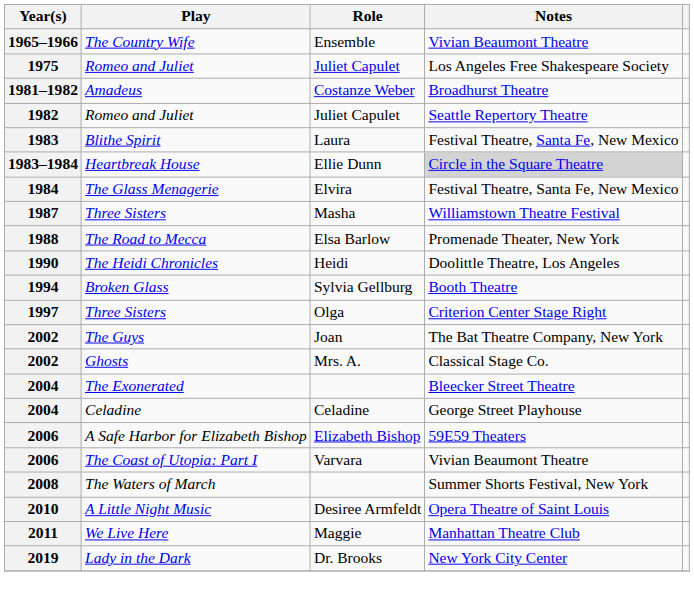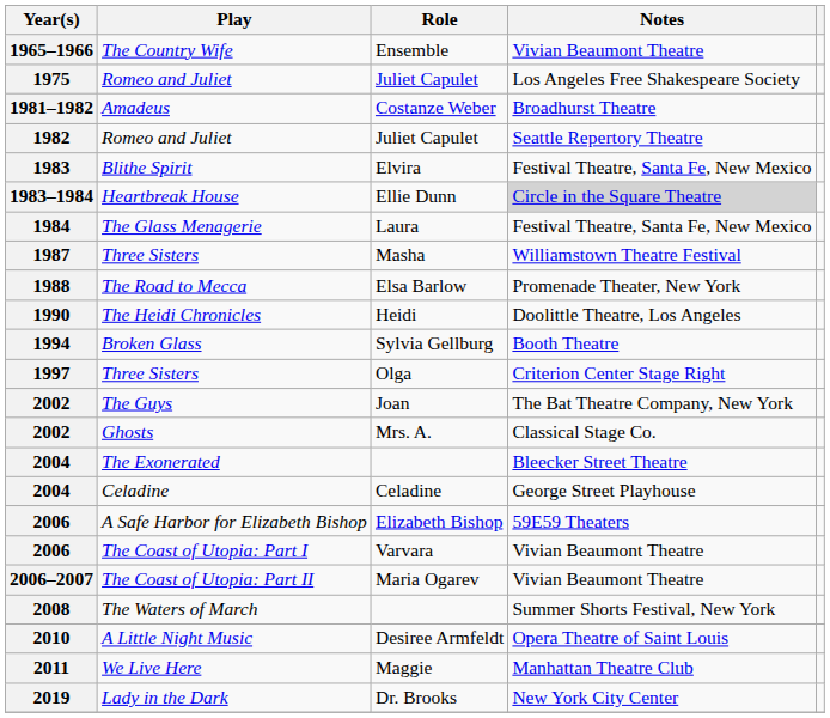 <table class="wikitable plainrowheaders sortable" style="margin-right: 0;">
 <tr>
 <th scope="col">Year(s)</th>
 <th scope="col">Play</th>
 <th scope="col">Role</th>
 <th scope="col">Notes</th>
 <th scope="col" class="unsortable"></th>
 </tr>
 <tr>
 <th scope="row">1965–1966</th>
 <td><em><a href='#'>The Country Wife</a></em></td>
 <td>Ensemble</td>
 <td><a href='#'>Vivian Beaumont Theatre</a></td>
 <td align=center></td>
 </tr>
 <tr>
 <th scope="row">1975</th>
 <td><em><a href='#'>Romeo and Juliet</a></em></td>
 <td><a href='#'>Juliet Capulet</a></td>
 <td>Los Angeles Free Shakespeare Society</td>
 <td align=center></td>
 </tr>
 <tr>
 <th scope="row">1981–1982</th>
 <td><em><a href='#'>Amadeus</a></em></td>
 <td><a href='#'>Costanze Weber</a></td>
 <td><a href='#'>Broadhurst Theatre</a></td>
 <td align=center></td>
 </tr>
 <tr>
 <th scope="row">1982</th>
 <td><em>Romeo and Juliet</em></td>
 <td>Juliet Capulet</td>
 <td><a href='#'>Seattle Repertory Theatre</a></td>
 <td align=center></td>
 </tr>
 <tr>
 <th scope="row">1983</th>
 <td><em><a href='#'>Blithe Spirit</a></em></td>
-<td>Laura</td>
+<td>Elvira</td>
 <td>Festival Theatre, <a href='#'>Santa Fe</a>, New Mexico</td>
 <td align=center></td>
 </tr>
 <tr>
 <th scope="row">1983–1984</th>
 <td><em><a href='#'>Heartbreak House</a></em></td>
 <td>Ellie Dunn</td>
 <td style="background: lightgrey;"><a href='#'>Circle in the Square Theatre</a></td>
 <td align=center></td>
 </tr>
 <tr>
 <th scope="row">1984</th>
 <td><em><a href='#'>The Glass Menagerie</a></em></td>
-<td>Elvira</td>
+<td>Laura</td>
 <td>Festival Theatre, Santa Fe, New Mexico</td>
 <td align=center></td>
 </tr>
 <tr>
 <th scope="row">1987</th>
 <td><em><a href='#'>Three Sisters</a></em></td>
 <td>Masha</td>
 <td><a href='#'>Williamstown Theatre Festival</a></td>
 <td align=center></td>
 </tr>
 <tr>
 <th scope="row">1988</th>
 <td><em><a href='#'>The Road to Mecca</a></em></td>
 <td>Elsa Barlow</td>
 <td>Promenade Theater, New York</td>
 <td align=center></td>
 </tr>
 <tr>
 <th scope="row">1990</th>
 <td><em><a href='#'>The Heidi Chronicles</a></em></td>
 <td>Heidi</td>
 <td>Doolittle Theatre, Los Angeles</td>
 <td align=center></td>
 </tr>
 <tr>
 <th scope="row">1994</th>
 <td><em><a href='#'>Broken Glass</a></em></td>
 <td>Sylvia Gellburg</td>
 <td><a href='#'>Booth Theatre</a></td>
 <td align=center></td>
 </tr>
 <tr>
 <th scope="row">1997</th>
 <td><em><a href='#'>Three Sisters</a></em></td>
 <td>Olga</td>
 <td><a href='#'>Criterion Center Stage Right</a></td>
 <td align=center></td>
 </tr>
 <tr>
 <th scope="row">2002</th>
 <td><em><a href='#'>The Guys</a></em></td>
 <td>Joan</td>
 <td>The Bat Theatre Company, New York</td>
 <td align=center></td>
 </tr>
 <tr>
 <th scope="row">2002</th>
 <td><em><a href='#'>Ghosts</a></em></td>
 <td>Mrs. A.</td>
 <td>Classical Stage Co.</td>
 <td align=center></td>
 </tr>
 <tr>
 <th scope="row">2004</th>
 <td><em><a href='#'>The Exonerated</a></em></td>
 <td></td>
 <td><a href='#'>Bleecker Street Theatre</a></td>
 <td align=center></td>
 </tr>
 <tr>
 <th scope="row">2004</th>
 <td><em>Celadine</em></td>
 <td>Celadine</td>
 <td>George Street Playhouse</td>
 <td align=center></td>
 </tr>
 <tr>
 <th scope="row">2006</th>
 <td><em>A Safe Harbor for Elizabeth Bishop</em></td>
 <td><a href='#'>Elizabeth Bishop</a></td>
 <td><a href='#'>59E59 Theaters</a></td>
 <td align=center></td>
 </tr>
 <tr>
 <th scope="row">2006</th>
 <td><em><a href='#'>The Coast of Utopia: Part I</a></em></td>
 <td>Varvara</td>
 <td>Vivian Beaumont Theatre</td>
 <td align=center></td>
 </tr>
 <tr>
+<th scope="row">2006–2007</th>
+<td><em><a href='#'>The Coast of Utopia: Part II</a></em></td>
+<td>Maria Ogarev</td>
+<td>Vivian Beaumont Theatre</td>
+<td align=center></td>
+</tr>
+<tr>
 <th scope="row">2008</th>
 <td><em>The Waters of March</em></td>
 <td></td>
 <td>Summer Shorts Festival, New York</td>
 <td align=center></td>
 </tr>
 <tr>
 <th scope="row">2010</th>
 <td><em><a href='#'>A Little Night Music</a></em></td>
 <td>Desiree Armfeldt</td>
 <td><a href='#'>Opera Theatre of Saint Louis</a></td>
 <td align=center></td>
 </tr>
 <tr>
 <th scope="row">2011</th>
 <td><em><a href='#'>We Live Here</a></em></td>
 <td>Maggie</td>
 <td><a href='#'>Manhattan Theatre Club</a></td>
 <td align=center></td>
 </tr>
 <tr>
 <th scope="row">2019</th>
 <td><em><a href='#'>Lady in the Dark</a></em></td>
 <td>Dr. Brooks</td>
 <td><a href='#'>New York City Center</a></td>
 <td align=center></td>
 </tr>
 <tr>
 </tr>
 </table>
